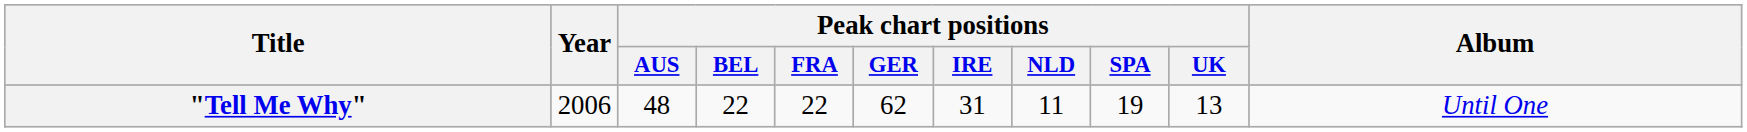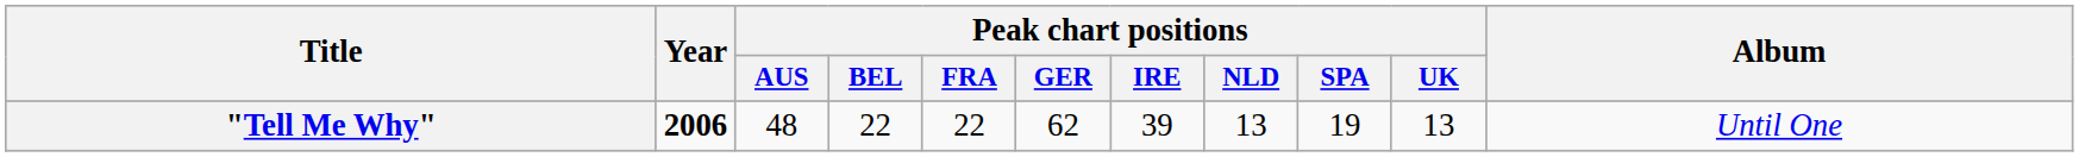 <table class="wikitable plainrowheaders" style="text-align:center;" border="1">
 <tr>
 <th scope="col" rowspan="2" style="width:20em;">Title</th>
 <th scope="col" rowspan="2" style="width:1em;">Year</th>
 <th scope="col" colspan="8">Peak chart positions</th>
 <th scope="col" rowspan="2" style="width:18em;">Album</th>
 </tr>
 <tr>
 <th scope="col" style="width:3em;font-size:85%;"><a href='#'>AUS</a><br></th>
 <th scope="col" style="width:3em;font-size:85%;"><a href='#'>BEL</a><br></th>
 <th scope="col" style="width:3em;font-size:85%;"><a href='#'>FRA</a><br></th>
 <th scope="col" style="width:3em;font-size:85%;"><a href='#'>GER</a><br></th>
 <th scope="col" style="width:3em;font-size:85%;"><a href='#'>IRE</a><br></th>
 <th scope="col" style="width:3em;font-size:85%;"><a href='#'>NLD</a><br></th>
 <th scope="col" style="width:3em;font-size:85%;"><a href='#'>SPA</a><br></th>
 <th scope="col" style="width:3em;font-size:85%;"><a href='#'>UK</a><br></th>
 </tr>
 <tr>
 <th scope="row">"<a href='#'>Tell Me Why</a>"</th>
-<td>2006</td>
+<td><strong>2006</strong></td>
 <td>48</td>
 <td>22</td>
 <td>22</td>
 <td>62</td>
-<td>31</td>
-<td>11</td>
+<td>39</td>
+<td>13</td>
 <td>19</td>
 <td>13</td>
 <td><em><a href='#'>Until One</a></em></td>
 </tr>
 </table>
